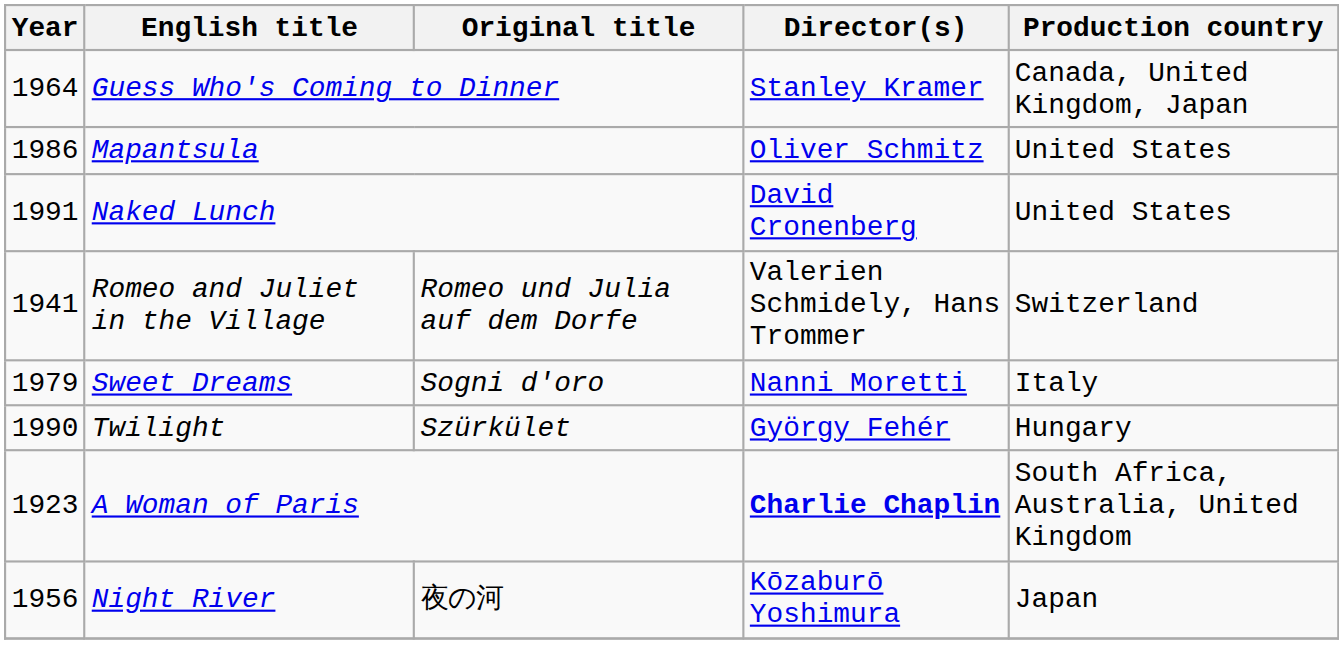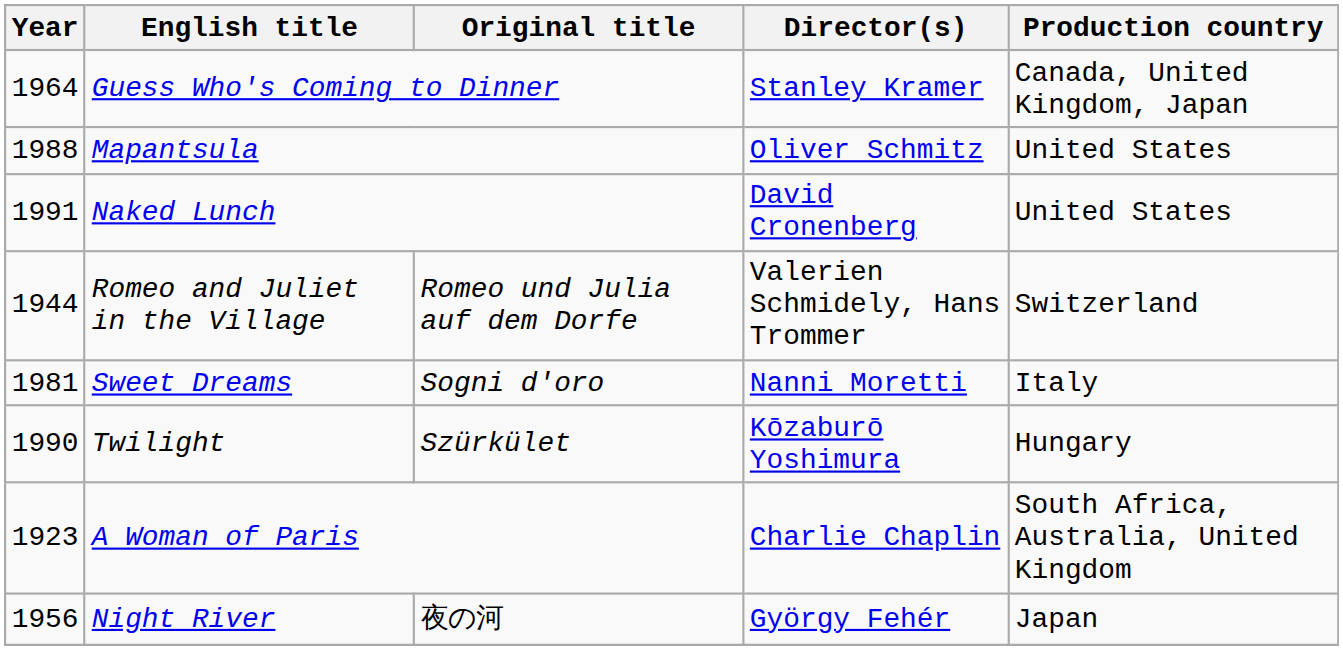 <table class="sortable wikitable" width="100%" cellpadding="5">
 <tr>
 <th scope="col" width="5%">Year</th>
 <th scope="col" width="25%">English title</th>
 <th scope="col" width="25%">Original title</th>
 <th scope="col" width="20%">Director(s)</th>
 <th scope="col" width="25%">Production country</th>
 </tr>
 <tr>
 <td>1964</td>
 <td Colspan=2><em><a href='#'>Guess Who's Coming to Dinner</a></em></td>
 <td><a href='#'>Stanley Kramer</a></td>
 <td>Canada, United Kingdom, Japan</td>
 </tr>
 <tr>
-<td>1986</td>
+<td>1988</td>
 <td Colspan=2><em><a href='#'>Mapantsula</a></em></td>
 <td><a href='#'>Oliver Schmitz</a></td>
 <td>United States</td>
 </tr>
 <tr>
 <td>1991</td>
 <td Colspan=2><em><a href='#'>Naked Lunch</a></em></td>
 <td><a href='#'>David Cronenberg</a></td>
 <td>United States</td>
 </tr>
 <tr>
-<td>1941</td>
+<td>1944</td>
 <td><em>Romeo and Juliet in the Village</em></td>
 <td><em>Romeo und Julia auf dem Dorfe</em></td>
 <td>Valerien Schmidely, Hans Trommer</td>
 <td>Switzerland</td>
 </tr>
 <tr>
-<td>1979</td>
+<td>1981</td>
 <td><em><a href='#'>Sweet Dreams</a></em></td>
 <td><em>Sogni d'oro</em></td>
 <td><a href='#'>Nanni Moretti</a></td>
 <td>Italy</td>
 </tr>
 <tr>
 <td>1990</td>
 <td><em>Twilight</em></td>
 <td><em>Szürkület</em></td>
-<td><a href='#'>György Fehér</a></td>
+<td><a href='#'>Kōzaburō Yoshimura</a></td>
 <td>Hungary</td>
 </tr>
 <tr>
 <td>1923</td>
 <td Colspan=2><em><a href='#'>A Woman of Paris</a></em></td>
-<td><strong><a href='#'>Charlie Chaplin</a></strong></td>
+<td><a href='#'>Charlie Chaplin</a></td>
 <td>South Africa, Australia, United Kingdom</td>
 </tr>
 <tr>
 <td>1956</td>
 <td><em><a href='#'>Night River</a></em></td>
 <td>夜の河</td>
-<td><a href='#'>Kōzaburō Yoshimura</a></td>
+<td><a href='#'>György Fehér</a></td>
 <td>Japan</td>
 </tr>
 <tr>
 </tr>
 </table>
